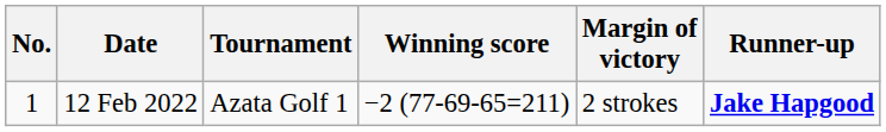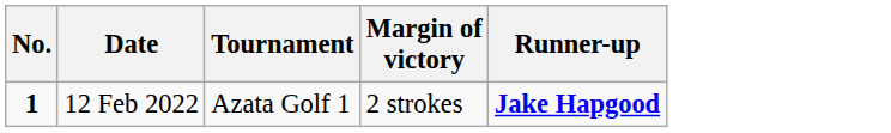 <table class="wikitable" style="font-size:95%;">
 <tr>
 <th>No.</th>
 <th>Date</th>
 <th>Tournament</th>
-<th>Winning score</th>
 <th>Margin of<br>victory</th>
 <th>Runner-up</th>
 </tr>
 <tr>
-<td align=center>1</td>
+<td align=center><strong>1</strong></td>
 <td align=right>12 Feb 2022</td>
 <td>Azata Golf 1</td>
-<td>−2 (77-69-65=211)</td>
 <td>2 strokes</td>
 <td><strong> <a href='#'>Jake Hapgood</a></strong></td>
 </tr>
 </table>
